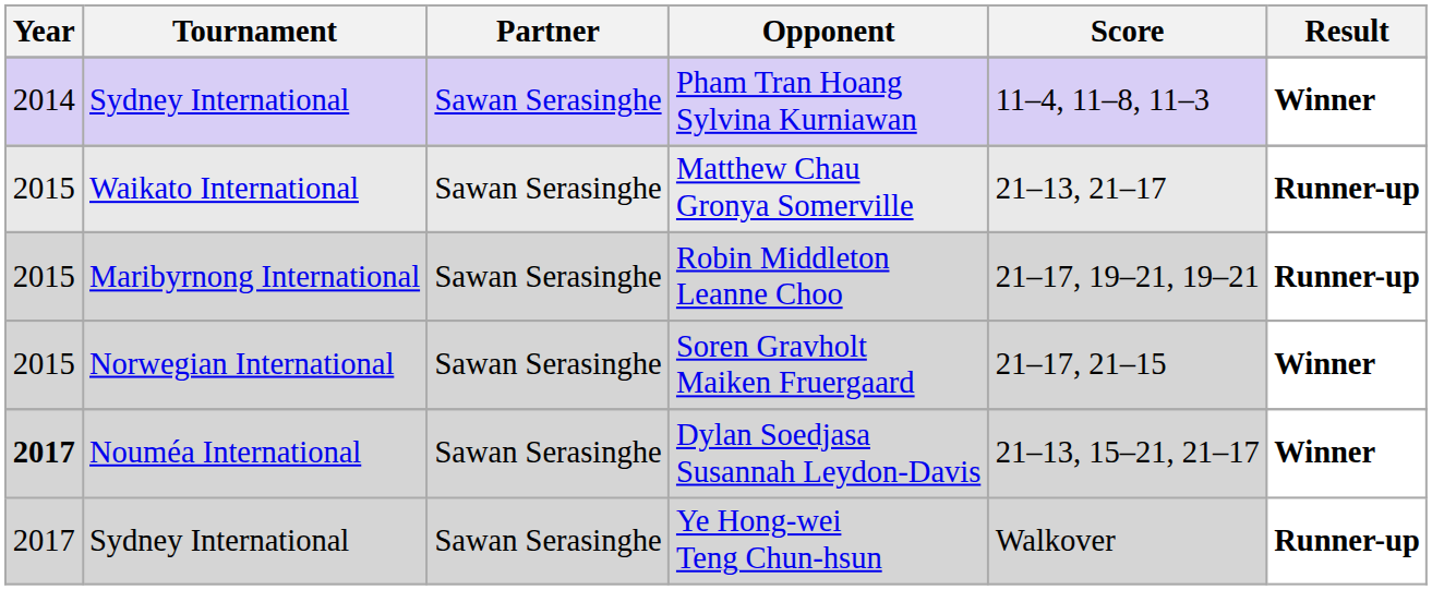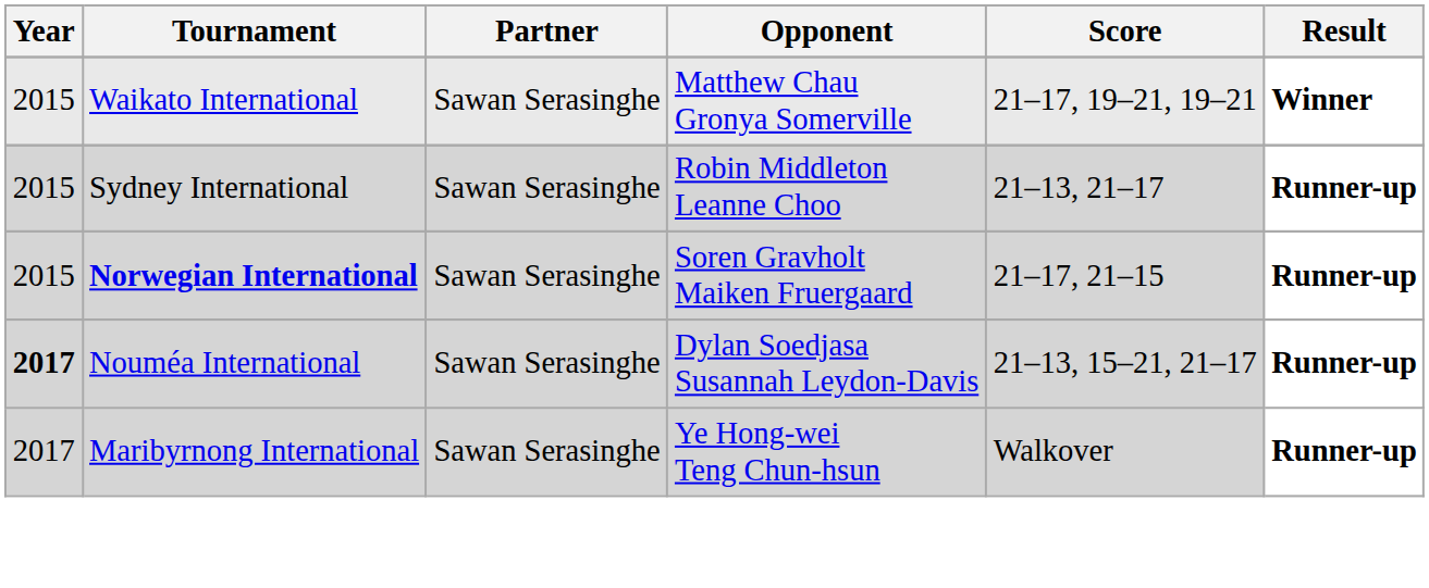 <table class="sortable wikitable" style="font-size: 90%">
 <tr>
 <th>Year</th>
 <th>Tournament</th>
 <th>Partner</th>
 <th>Opponent</th>
 <th>Score</th>
 <th>Result</th>
 </tr>
 <tr>
 </tr>
-<tr style="background:#D8CEF6">
-<td align="center">2014</td>
-<td align="left"><a href='#'>Sydney International</a></td>
-<td align="left"> <a href='#'>Sawan Serasinghe</a></td>
-<td align="left"> <a href='#'>Pham Tran Hoang</a> <br>  <a href='#'>Sylvina Kurniawan</a></td>
-<td align="left">11–4, 11–8, 11–3</td>
-<td style="text-align:left; background:white"> <strong>Winner</strong></td>
-</tr>
 <tr>
 </tr>
 <tr style="background:#E9E9E9">
 <td align="center">2015</td>
 <td align="left"><a href='#'>Waikato International</a></td>
 <td align="left"> Sawan Serasinghe</td>
 <td align="left"> <a href='#'>Matthew Chau</a> <br>  <a href='#'>Gronya Somerville</a></td>
+<td align="left">21–17, 19–21, 19–21</td>
+<td style="text-align:left; background:white"> <strong>Winner</strong></td>
+</tr>
+<tr>
+</tr>
+<tr style="background:#D5D5D5">
+<td align="center">2015</td>
+<td align="left">Sydney International</td>
+<td align="left"> Sawan Serasinghe</td>
+<td align="left"> <a href='#'>Robin Middleton</a> <br>  <a href='#'>Leanne Choo</a></td>
 <td align="left">21–13, 21–17</td>
 <td style="text-align:left; background:white"> <strong>Runner-up</strong></td>
 </tr>
 <tr>
 </tr>
 <tr style="background:#D5D5D5">
 <td align="center">2015</td>
-<td align="left"><a href='#'>Maribyrnong International</a></td>
-<td align="left"> Sawan Serasinghe</td>
-<td align="left"> <a href='#'>Robin Middleton</a> <br>  <a href='#'>Leanne Choo</a></td>
-<td align="left">21–17, 19–21, 19–21</td>
-<td style="text-align:left; background:white"> <strong>Runner-up</strong></td>
-</tr>
-<tr>
-</tr>
-<tr style="background:#D5D5D5">
-<td align="center">2015</td>
-<td align="left"><a href='#'>Norwegian International</a></td>
+<td align="left"><strong><a href='#'>Norwegian International</a></strong></td>
 <td align="left"> Sawan Serasinghe</td>
 <td align="left"> <a href='#'>Soren Gravholt</a> <br>  <a href='#'>Maiken Fruergaard</a></td>
 <td align="left">21–17, 21–15</td>
-<td style="text-align:left; background:white"> <strong>Winner</strong></td>
+<td style="text-align:left; background:white"> <strong>Runner-up</strong></td>
 </tr>
 <tr>
 </tr>
 <tr style="background:#D5D5D5">
 <td align="center"><strong>2017</strong></td>
 <td align="left"><a href='#'>Nouméa International</a></td>
 <td align="left"> Sawan Serasinghe</td>
 <td align="left"> <a href='#'>Dylan Soedjasa</a> <br>  <a href='#'>Susannah Leydon-Davis</a></td>
 <td align="left">21–13, 15–21, 21–17</td>
-<td style="text-align:left; background:white"> <strong>Winner</strong></td>
+<td style="text-align:left; background:white"> <strong>Runner-up</strong></td>
 </tr>
 <tr style="background:#D5D5D5">
 <td align="center">2017</td>
-<td align="left">Sydney International</td>
+<td align="left"><a href='#'>Maribyrnong International</a></td>
 <td align="left"> Sawan Serasinghe</td>
 <td align="left"> <a href='#'>Ye Hong-wei</a> <br>  <a href='#'>Teng Chun-hsun</a></td>
 <td align="left">Walkover</td>
 <td style="text-align:left; background:white"> <strong>Runner-up</strong></td>
 </tr>
 </table>
